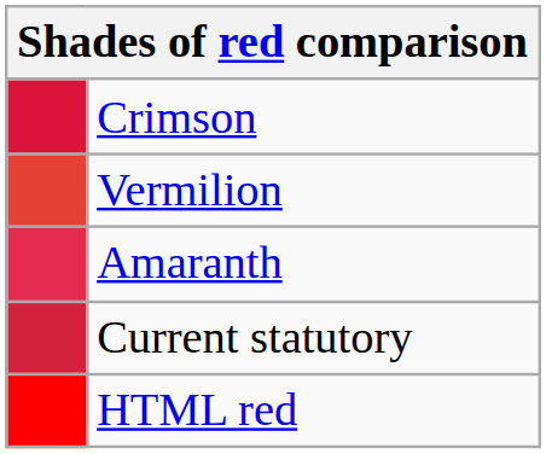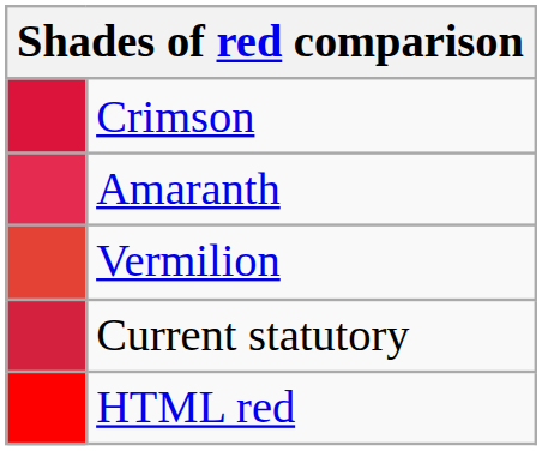 <table class="wikitable" style="float: left; clear: left; margin: 0 1em 1em 0">
 <tr>
 <th colspan=2>Shades of <a href='#'>red</a> comparison</th>
 </tr>
 <tr>
 <td style="background:crimson; width:15%;"></td>
 <td><a href='#'>Crimson</a></td>
 </tr>
 <tr>
+<td style="background:#e52b50;"></td>
+<td><a href='#'>Amaranth</a></td>
+</tr>
+<tr>
 <td style="background:#e34234;"></td>
 <td><a href='#'>Vermilion</a></td>
-</tr>
-<tr>
-<td style="background:#e52b50;"></td>
-<td><a href='#'>Amaranth</a></td>
 </tr>
 <tr>
 <td style="background:#d4213d;"></td>
 <td>Current statutory</td>
 </tr>
 <tr>
 <td style="background:#f00;"></td>
 <td><a href='#'>HTML red</a></td>
 </tr>
 </table>
